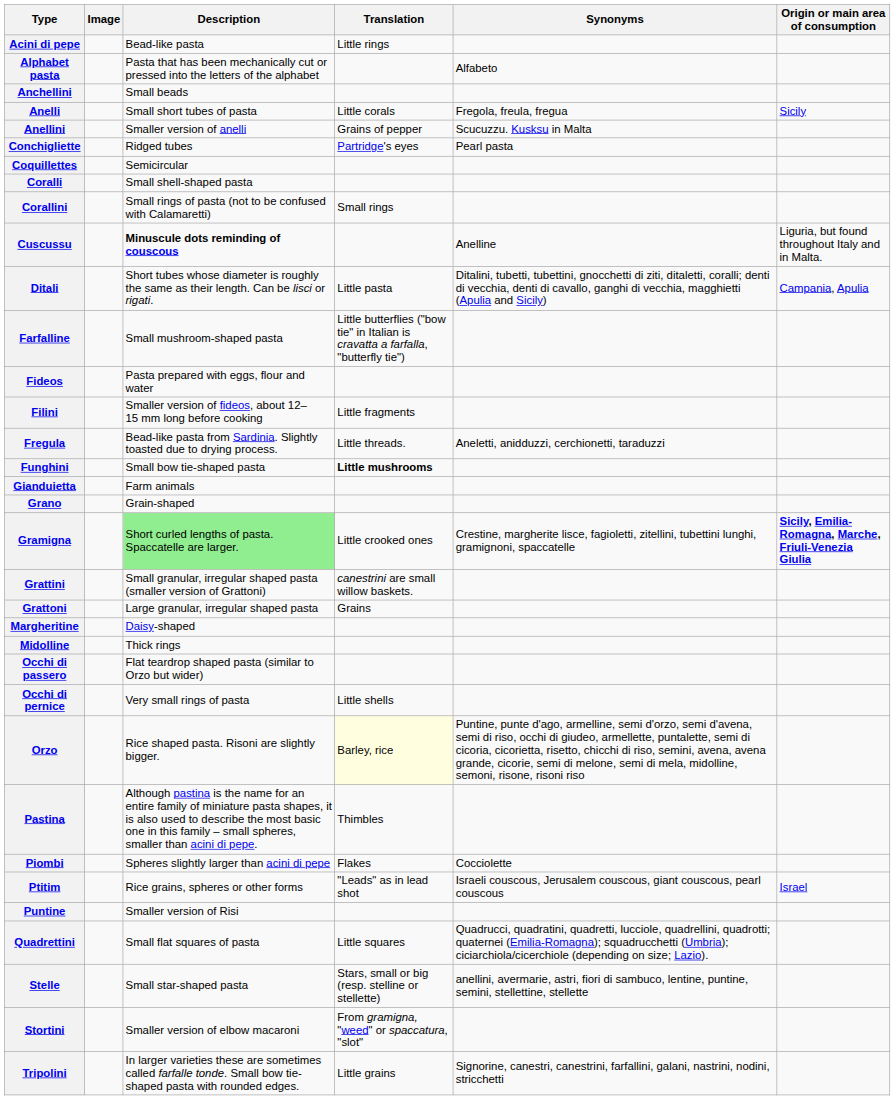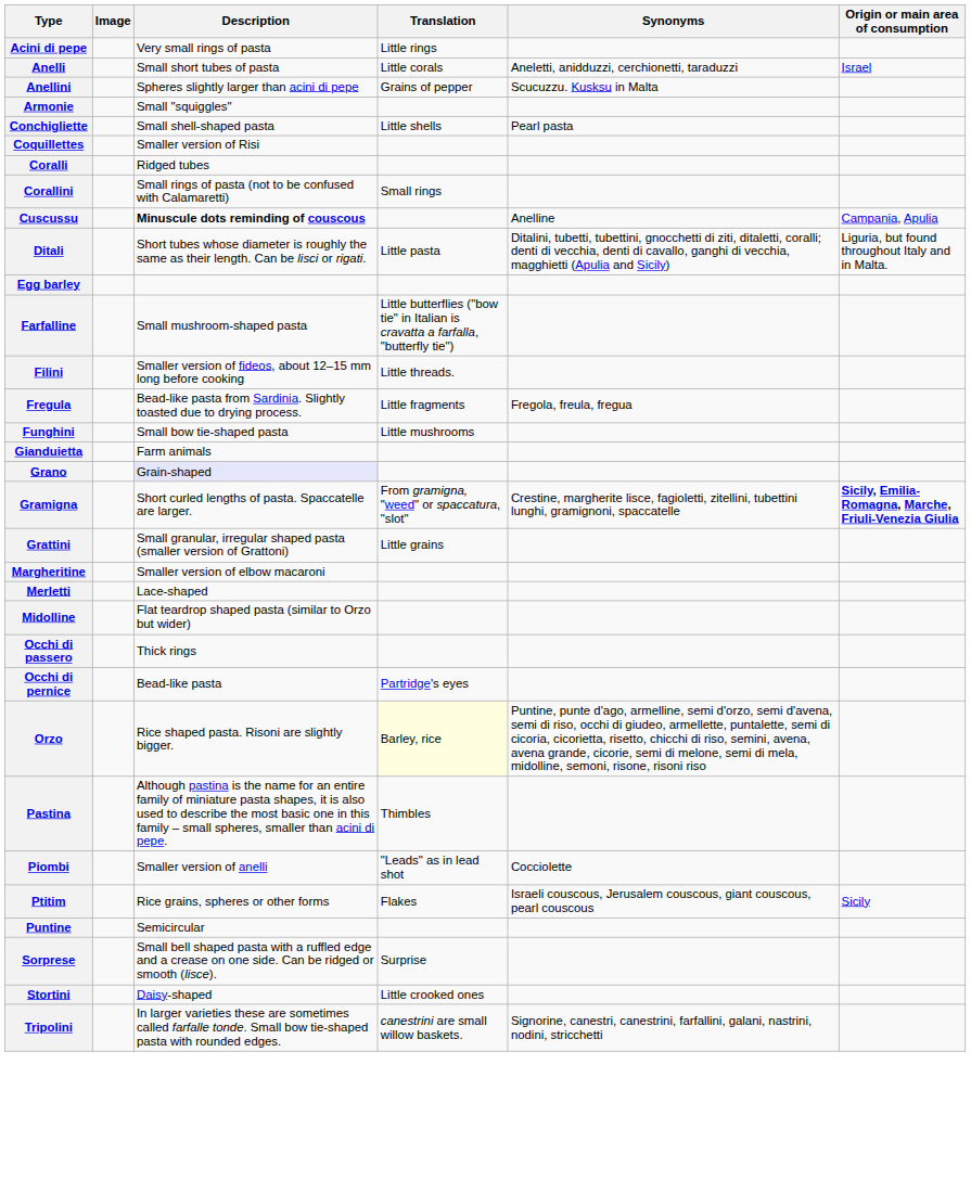 <table class="wikitable sortable plainrowheaders mw-collapsible">
 <tr>
 <th scope="col">Type</th>
 <th scope="col" class="unsortable">Image</th>
 <th scope="col" class="unsortable">Description</th>
 <th scope="col">Translation</th>
 <th scope="col">Synonyms</th>
 <th scope="col">Origin or main area of consumption</th>
 </tr>
 <tr>
 <th scope="row"><a href='#'>Acini di pepe</a></th>
 <td></td>
-<td>Bead-like pasta</td>
+<td>Very small rings of pasta</td>
 <td>Little rings</td>
-<td></td>
-<td></td>
-</tr>
-<tr>
-<th scope="row"><a href='#'>Alphabet pasta</a></th>
-<td></td>
-<td>Pasta that has been mechanically cut or pressed into the letters of the alphabet</td>
-<td></td>
-<td>Alfabeto</td>
-<td></td>
-</tr>
-<tr>
-<th scope="row"><a href='#'>Anchellini</a></th>
-<td></td>
-<td>Small beads</td>
-<td></td>
 <td></td>
 <td></td>
 </tr>
 <tr>
 <th scope="row"><a href='#'>Anelli</a></th>
 <td></td>
 <td>Small short tubes of pasta</td>
 <td>Little corals</td>
-<td>Fregola, freula, fregua</td>
-<td><a href='#'>Sicily</a></td>
+<td>Aneletti, anidduzzi, cerchionetti, taraduzzi</td>
+<td><a href='#'>Israel</a></td>
 </tr>
 <tr>
 <th scope="row"><a href='#'>Anellini</a></th>
 <td></td>
-<td>Smaller version of <a href='#'>anelli</a></td>
+<td>Spheres slightly larger than <a href='#'>acini di pepe</a></td>
 <td>Grains of pepper</td>
 <td>Scucuzzu. <a href='#'>Kusksu</a> in Malta</td>
 <td></td>
 </tr>
 <tr>
+<th scope="row"><a href='#'>Armonie</a></th>
+<td></td>
+<td>Small "squiggles"</td>
+<td></td>
+<td></td>
+<td></td>
+</tr>
+<tr>
 <th scope="row"><a href='#'>Conchigliette</a></th>
 <td></td>
-<td>Ridged tubes</td>
-<td><a href='#'>Partridge</a>'s eyes</td>
+<td>Small shell-shaped pasta</td>
+<td>Little shells</td>
 <td>Pearl pasta</td>
 <td></td>
 </tr>
 <tr>
 <th scope="row"><a href='#'>Coquillettes</a></th>
 <td></td>
-<td>Semicircular</td>
+<td>Smaller version of Risi</td>
 <td></td>
 <td></td>
 <td></td>
 </tr>
 <tr>
 <th scope="row"><a href='#'>Coralli</a></th>
 <td></td>
-<td>Small shell-shaped pasta</td>
+<td>Ridged tubes</td>
 <td></td>
 <td></td>
 <td></td>
 </tr>
 <tr>
 <th scope="row"><a href='#'>Corallini</a></th>
 <td></td>
 <td>Small rings of pasta (not to be confused with Calamaretti)</td>
 <td>Small rings</td>
 <td></td>
 <td></td>
 </tr>
 <tr>
 <th scope="row"><a href='#'>Cuscussu</a></th>
 <td></td>
 <td><strong>Minuscule dots reminding of <a href='#'>couscous</a></strong></td>
 <td></td>
 <td>Anelline</td>
-<td>Liguria, but found throughout Italy and in Malta.</td>
+<td><a href='#'>Campania</a>, <a href='#'>Apulia</a></td>
 </tr>
 <tr>
 <th scope="row"><a href='#'>Ditali</a></th>
 <td></td>
 <td>Short tubes whose diameter is roughly the same as their length. Can be <em>lisci</em> or <em>rigati</em>.</td>
 <td>Little pasta</td>
 <td>Ditalini, tubetti, tubettini, gnocchetti di ziti, ditaletti, coralli; denti di vecchia, denti di cavallo, ganghi di vecchia, magghietti (<a href='#'>Apulia</a> and <a href='#'>Sicily</a>)</td>
-<td><a href='#'>Campania</a>, <a href='#'>Apulia</a></td>
+<td>Liguria, but found throughout Italy and in Malta.</td>
+</tr>
+<tr>
+<th scope="row"><a href='#'>Egg barley</a></th>
+<td></td>
+<td></td>
+<td></td>
+<td></td>
+<td></td>
 </tr>
 <tr>
 <th scope="row"><a href='#'>Farfalline</a></th>
 <td></td>
 <td>Small mushroom-shaped pasta</td>
 <td>Little butterflies ("bow tie" in Italian is <em>cravatta a farfalla</em>, "butterfly tie")</td>
 <td></td>
 <td></td>
 </tr>
 <tr>
-<th scope="row"><a href='#'>Fideos</a></th>
-<td></td>
-<td>Pasta prepared with eggs, flour and water</td>
-<td></td>
-<td></td>
-<td></td>
-</tr>
-<tr>
 <th scope="row"><a href='#'>Filini</a></th>
 <td></td>
 <td>Smaller version of <a href='#'>fideos</a>, about 12–15 mm long before cooking</td>
-<td>Little fragments</td>
+<td>Little threads.</td>
 <td></td>
 <td></td>
 </tr>
 <tr>
 <th scope="row"><a href='#'>Fregula</a></th>
 <td></td>
 <td>Bead-like pasta from <a href='#'>Sardinia</a>. Slightly toasted due to drying process.</td>
-<td>Little threads.</td>
-<td>Aneletti, anidduzzi, cerchionetti, taraduzzi</td>
+<td>Little fragments</td>
+<td>Fregola, freula, fregua</td>
 <td></td>
 </tr>
 <tr>
 <th scope="row"><a href='#'>Funghini</a></th>
 <td></td>
 <td>Small bow tie-shaped pasta</td>
-<td><strong>Little mushrooms</strong></td>
+<td>Little mushrooms</td>
 <td></td>
 <td></td>
 </tr>
 <tr>
 <th scope="row"><a href='#'>Gianduietta</a></th>
 <td></td>
 <td>Farm animals</td>
 <td></td>
 <td></td>
 <td></td>
 </tr>
 <tr>
 <th scope="row"><a href='#'>Grano</a></th>
 <td></td>
-<td>Grain-shaped</td>
+<td style="background: lavender;">Grain-shaped</td>
 <td></td>
 <td></td>
 <td></td>
 </tr>
 <tr>
 <th scope="row"><a href='#'>Gramigna</a></th>
 <td></td>
-<td style="background: lightgreen;">Short curled lengths of pasta. Spaccatelle are larger.</td>
-<td>Little crooked ones</td>
+<td>Short curled lengths of pasta. Spaccatelle are larger.</td>
+<td>From <em>gramigna,</em> "<a href='#'>weed</a>" or <em>spaccatura</em>, "slot"</td>
 <td>Crestine, margherite lisce, fagioletti, zitellini, tubettini lunghi, gramignoni, spaccatelle</td>
 <td><strong><a href='#'>Sicily</a>, <a href='#'>Emilia-Romagna</a>, <a href='#'>Marche</a>, <a href='#'>Friuli-Venezia Giulia</a></strong></td>
 </tr>
 <tr>
 <th scope="row"><a href='#'>Grattini</a></th>
 <td></td>
 <td>Small granular, irregular shaped pasta (smaller version of Grattoni)</td>
-<td><em>canestrini</em> are small willow baskets.</td>
-<td></td>
-<td></td>
-</tr>
-<tr>
-<th scope="row"><a href='#'>Grattoni</a></th>
-<td></td>
-<td>Large granular, irregular shaped pasta</td>
-<td>Grains</td>
+<td>Little grains</td>
 <td></td>
 <td></td>
 </tr>
 <tr>
 <th scope="row"><a href='#'>Margheritine</a></th>
 <td></td>
-<td><a href='#'>Daisy</a>-shaped</td>
+<td>Smaller version of elbow macaroni</td>
+<td></td>
+<td></td>
+<td></td>
+</tr>
+<tr>
+<th scope="row"><a href='#'>Merletti</a></th>
+<td></td>
+<td>Lace-shaped</td>
 <td></td>
 <td></td>
 <td></td>
 </tr>
 <tr>
 <th scope="row"><a href='#'>Midolline</a></th>
 <td></td>
-<td>Thick rings</td>
+<td>Flat teardrop shaped pasta (similar to Orzo but wider)</td>
 <td></td>
 <td></td>
 <td></td>
 </tr>
 <tr>
 <th scope="row"><a href='#'>Occhi di passero</a></th>
 <td></td>
-<td>Flat teardrop shaped pasta (similar to Orzo but wider)</td>
+<td>Thick rings</td>
 <td></td>
 <td></td>
 <td></td>
 </tr>
 <tr>
 <th scope="row"><a href='#'>Occhi di pernice</a></th>
 <td></td>
-<td>Very small rings of pasta</td>
-<td>Little shells</td>
+<td>Bead-like pasta</td>
+<td><a href='#'>Partridge</a>'s eyes</td>
 <td></td>
 <td></td>
 </tr>
 <tr>
 <th scope="row"><a href='#'>Orzo</a></th>
 <td></td>
 <td>Rice shaped pasta. Risoni are slightly bigger.</td>
 <td style="background: lightyellow;">Barley, rice</td>
 <td>Puntine, punte d'ago, armelline, semi d'orzo, semi d'avena, semi di riso, occhi di giudeo, armellette, puntalette, semi di cicoria, cicorietta, risetto, chicchi di riso, semini, avena, avena grande, cicorie, semi di melone, semi di mela, midolline, semoni, risone, risoni riso</td>
 <td></td>
 </tr>
 <tr>
 <th scope="row"><a href='#'>Pastina</a></th>
 <td></td>
 <td>Although <a href='#'>pastina</a> is the name for an entire family of miniature pasta shapes, it is also used to describe the most basic one in this family – small spheres, smaller than <a href='#'>acini di pepe</a>.</td>
 <td>Thimbles</td>
 <td></td>
 <td></td>
 </tr>
 <tr>
 <th scope="row"><a href='#'>Piombi</a></th>
 <td></td>
-<td>Spheres slightly larger than <a href='#'>acini di pepe</a></td>
-<td>Flakes</td>
+<td>Smaller version of <a href='#'>anelli</a></td>
+<td>"Leads" as in lead shot</td>
 <td>Cocciolette</td>
 <td></td>
 </tr>
 <tr>
 <th scope="row"><a href='#'>Ptitim</a></th>
 <td></td>
 <td>Rice grains, spheres or other forms</td>
-<td>"Leads" as in lead shot</td>
+<td>Flakes</td>
 <td>Israeli couscous, Jerusalem couscous, giant couscous, pearl couscous</td>
-<td><a href='#'>Israel</a></td>
+<td><a href='#'>Sicily</a></td>
 </tr>
 <tr>
 <th scope="row"><a href='#'>Puntine</a></th>
 <td></td>
-<td>Smaller version of Risi</td>
+<td>Semicircular</td>
 <td></td>
 <td></td>
 <td></td>
 </tr>
 <tr>
-<th scope="row"><a href='#'>Quadrettini</a></th>
+<th scope="row"><a href='#'>Sorprese</a></th>
 <td></td>
-<td>Small flat squares of pasta</td>
-<td>Little squares</td>
-<td>Quadrucci, quadratini, quadretti, lucciole, quadrellini, quadrotti; quaternei (<a href='#'>Emilia-Romagna</a>); squadrucchetti (<a href='#'>Umbria</a>); ciciarchiola/cicerchiole (depending on size; <a href='#'>Lazio</a>).</td>
+<td>Small bell shaped pasta with a ruffled edge and a crease on one side. Can be ridged or smooth (<em>lisce</em>).</td>
+<td>Surprise</td>
 <td></td>
-</tr>
-<tr>
-<th scope="row"><a href='#'>Stelle</a></th>
-<td></td>
-<td>Small star-shaped pasta</td>
-<td>Stars, small or big (resp. stelline or stellette)</td>
-<td>anellini, avermarie, astri, fiori di sambuco, lentine, puntine, semini, stellettine, stellette</td>
 <td></td>
 </tr>
 <tr>
 <th scope="row"><a href='#'>Stortini</a></th>
 <td></td>
-<td>Smaller version of elbow macaroni</td>
-<td>From <em>gramigna,</em> "<a href='#'>weed</a>" or <em>spaccatura</em>, "slot"</td>
+<td><a href='#'>Daisy</a>-shaped</td>
+<td>Little crooked ones</td>
 <td></td>
 <td></td>
 </tr>
 <tr>
 <th scope="row"><a href='#'>Tripolini</a></th>
 <td></td>
 <td>In larger varieties these are sometimes called <em>farfalle tonde</em>. Small bow tie-shaped pasta with rounded edges.</td>
-<td>Little grains</td>
+<td><em>canestrini</em> are small willow baskets.</td>
 <td>Signorine, canestri, canestrini, farfallini, galani, nastrini, nodini, stricchetti</td>
 <td></td>
 </tr>
 </table>
